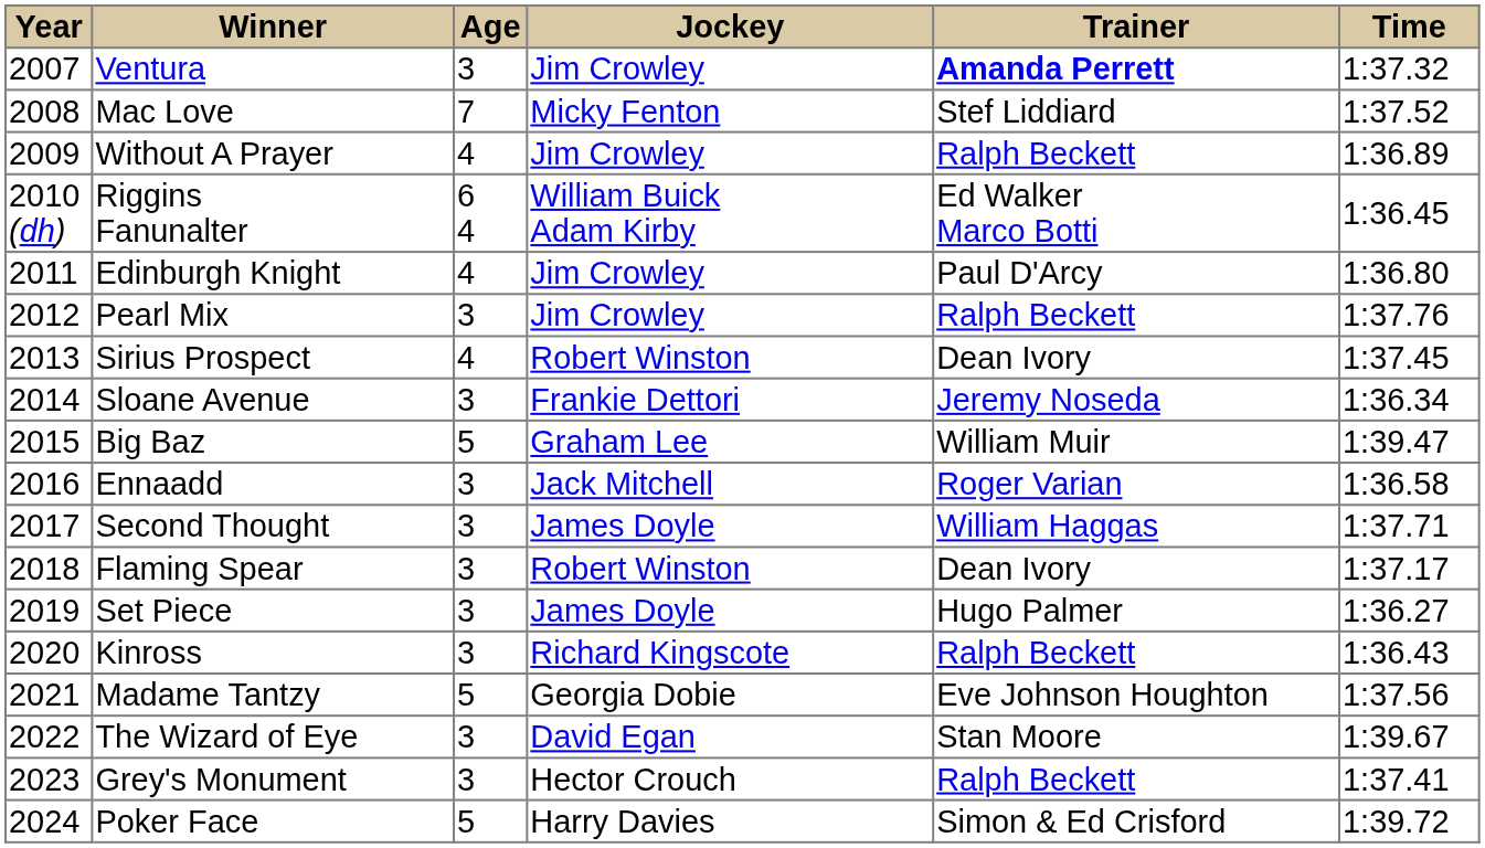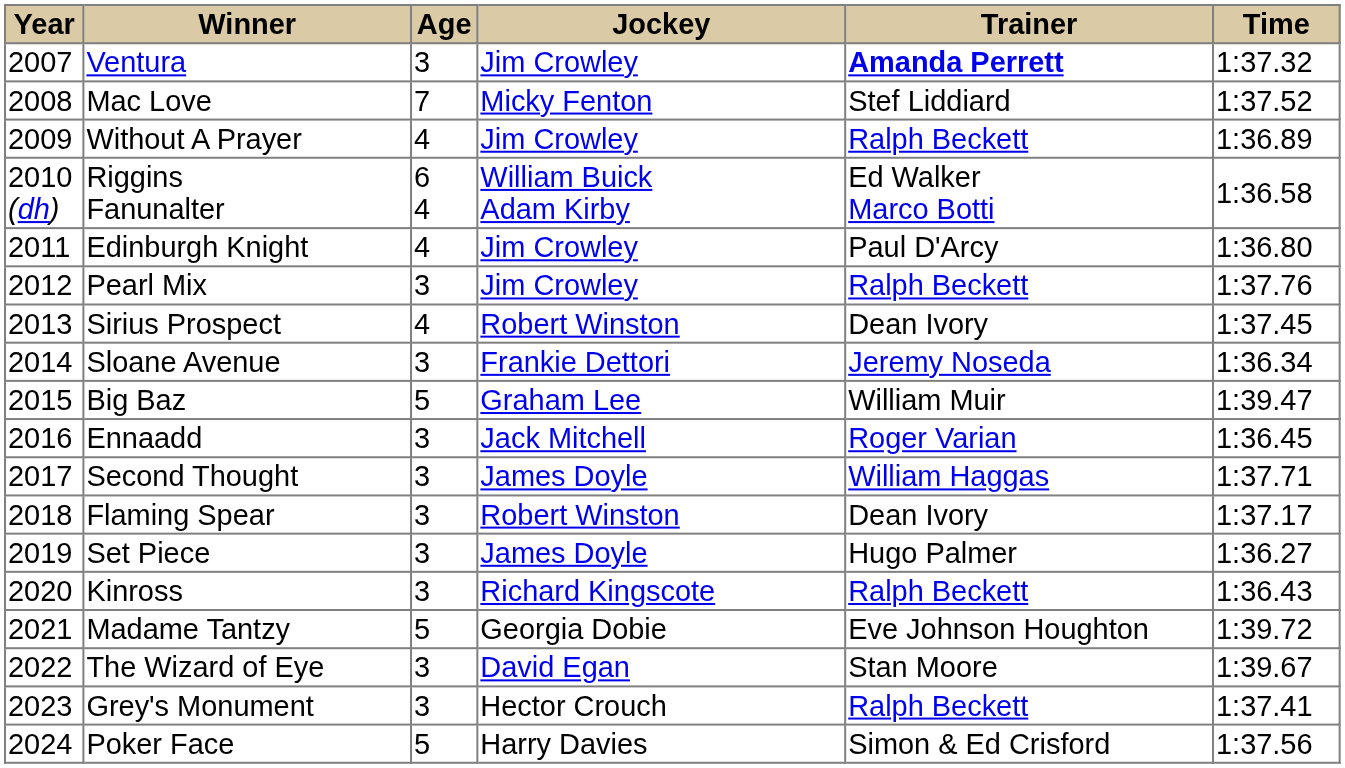 <table class = "sortable" | border="1" style="border-collapse: collapse; font-size:90%">
 <tr bgcolor="#DACAA5" align="center">
 <th style="width:36px"><strong>Year</strong></th>
 <th style="width:160px"><strong>Winner</strong></th>
 <th style="width:30px"><strong>Age</strong></th>
 <th style="width:180px"><strong>Jockey</strong></th>
 <th style="width:180px"><strong>Trainer</strong></th>
 <th style="width:60px"><strong>Time</strong></th>
 </tr>
 <tr>
 <td>2007</td>
 <td><a href='#'>Ventura</a></td>
 <td>3</td>
 <td><a href='#'>Jim Crowley</a></td>
 <td><strong><a href='#'>Amanda Perrett</a></strong></td>
 <td>1:37.32</td>
 </tr>
 <tr>
 <td>2008</td>
 <td>Mac Love</td>
 <td>7</td>
 <td><a href='#'>Micky Fenton</a></td>
 <td>Stef Liddiard</td>
 <td>1:37.52</td>
 </tr>
 <tr>
 <td>2009</td>
 <td>Without A Prayer</td>
 <td>4</td>
 <td><a href='#'>Jim Crowley</a></td>
 <td><a href='#'>Ralph Beckett</a></td>
 <td>1:36.89</td>
 </tr>
 <tr>
 <td>2010<br><em>(<a href='#'>dh</a>)</em></td>
 <td>Riggins<br>Fanunalter</td>
 <td>6<br>4</td>
 <td><a href='#'>William Buick</a><br><a href='#'>Adam Kirby</a></td>
 <td>Ed Walker<br><a href='#'>Marco Botti</a></td>
-<td>1:36.45</td>
+<td>1:36.58</td>
 </tr>
 <tr>
 <td>2011</td>
 <td>Edinburgh Knight</td>
 <td>4</td>
 <td><a href='#'>Jim Crowley</a></td>
 <td>Paul D'Arcy</td>
 <td>1:36.80</td>
 </tr>
 <tr>
 <td>2012</td>
 <td>Pearl Mix</td>
 <td>3</td>
 <td><a href='#'>Jim Crowley</a></td>
 <td><a href='#'>Ralph Beckett</a></td>
 <td>1:37.76</td>
 </tr>
 <tr>
 <td>2013</td>
 <td>Sirius Prospect</td>
 <td>4</td>
 <td><a href='#'>Robert Winston</a></td>
 <td>Dean Ivory</td>
 <td>1:37.45</td>
 </tr>
 <tr>
 <td>2014</td>
 <td>Sloane Avenue</td>
 <td>3</td>
 <td><a href='#'>Frankie Dettori</a></td>
 <td><a href='#'>Jeremy Noseda</a></td>
 <td>1:36.34</td>
 </tr>
 <tr>
 <td>2015</td>
 <td>Big Baz</td>
 <td>5</td>
 <td><a href='#'>Graham Lee</a></td>
 <td>William Muir</td>
 <td>1:39.47</td>
 </tr>
 <tr>
 <td>2016</td>
 <td>Ennaadd</td>
 <td>3</td>
 <td><a href='#'>Jack Mitchell</a></td>
 <td><a href='#'>Roger Varian</a></td>
-<td>1:36.58</td>
+<td>1:36.45</td>
 </tr>
 <tr>
 <td>2017</td>
 <td>Second Thought</td>
 <td>3</td>
 <td><a href='#'>James Doyle</a></td>
 <td><a href='#'>William Haggas</a></td>
 <td>1:37.71</td>
 </tr>
 <tr>
 <td>2018</td>
 <td>Flaming Spear</td>
 <td>3</td>
 <td><a href='#'>Robert Winston</a></td>
 <td>Dean Ivory</td>
 <td>1:37.17</td>
 </tr>
 <tr>
 <td>2019</td>
 <td>Set Piece</td>
 <td>3</td>
 <td><a href='#'>James Doyle</a></td>
 <td>Hugo Palmer</td>
 <td>1:36.27</td>
 </tr>
 <tr>
 <td>2020</td>
 <td>Kinross</td>
 <td>3</td>
 <td><a href='#'>Richard Kingscote</a></td>
 <td><a href='#'>Ralph Beckett</a></td>
 <td>1:36.43</td>
 </tr>
 <tr>
 <td>2021</td>
 <td>Madame Tantzy</td>
 <td>5</td>
 <td>Georgia Dobie</td>
 <td>Eve Johnson Houghton</td>
-<td>1:37.56</td>
+<td>1:39.72</td>
 </tr>
 <tr>
 <td>2022</td>
 <td>The Wizard of Eye</td>
 <td>3</td>
 <td><a href='#'>David Egan</a></td>
 <td>Stan Moore</td>
 <td>1:39.67</td>
 </tr>
 <tr>
 <td>2023</td>
 <td>Grey's Monument</td>
 <td>3</td>
 <td>Hector Crouch</td>
 <td><a href='#'>Ralph Beckett</a></td>
 <td>1:37.41</td>
 </tr>
 <tr>
 <td>2024</td>
 <td>Poker Face</td>
 <td>5</td>
 <td>Harry Davies</td>
 <td>Simon & Ed Crisford</td>
-<td>1:39.72</td>
+<td>1:37.56</td>
 </tr>
 </table>
